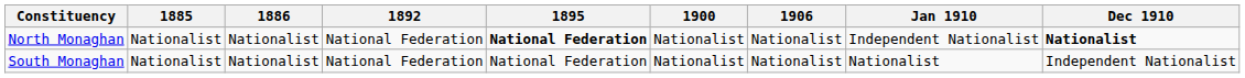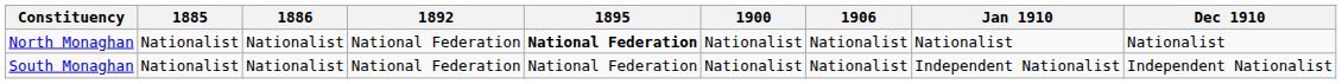 <table class="wikitable sortable">
 <tr>
 <th>Constituency</th>
 <th>1885</th>
 <th>1886</th>
 <th>1892</th>
 <th>1895</th>
 <th>1900</th>
 <th>1906</th>
 <th>Jan 1910</th>
 <th>Dec 1910</th>
 </tr>
 <tr>
 <td><a href='#'>North Monaghan</a></td>
 <td bgcolor=>Nationalist</td>
 <td bgcolor=>Nationalist</td>
 <td bgcolor=>National Federation</td>
 <td bgcolor=><strong>National Federation</strong></td>
 <td bgcolor=>Nationalist</td>
 <td bgcolor=>Nationalist</td>
-<td bgcolor=>Independent Nationalist</td>
-<td bgcolor=><strong>Nationalist</strong></td>
+<td bgcolor=>Nationalist</td>
+<td bgcolor=>Nationalist</td>
 </tr>
 <tr>
 <td><a href='#'>South Monaghan</a></td>
 <td bgcolor=>Nationalist</td>
 <td bgcolor=>Nationalist</td>
 <td bgcolor=>National Federation</td>
 <td bgcolor=>National Federation</td>
 <td bgcolor=>Nationalist</td>
 <td bgcolor=>Nationalist</td>
-<td bgcolor=>Nationalist</td>
+<td bgcolor=>Independent Nationalist</td>
 <td bgcolor=>Independent Nationalist</td>
 </tr>
 </table>
